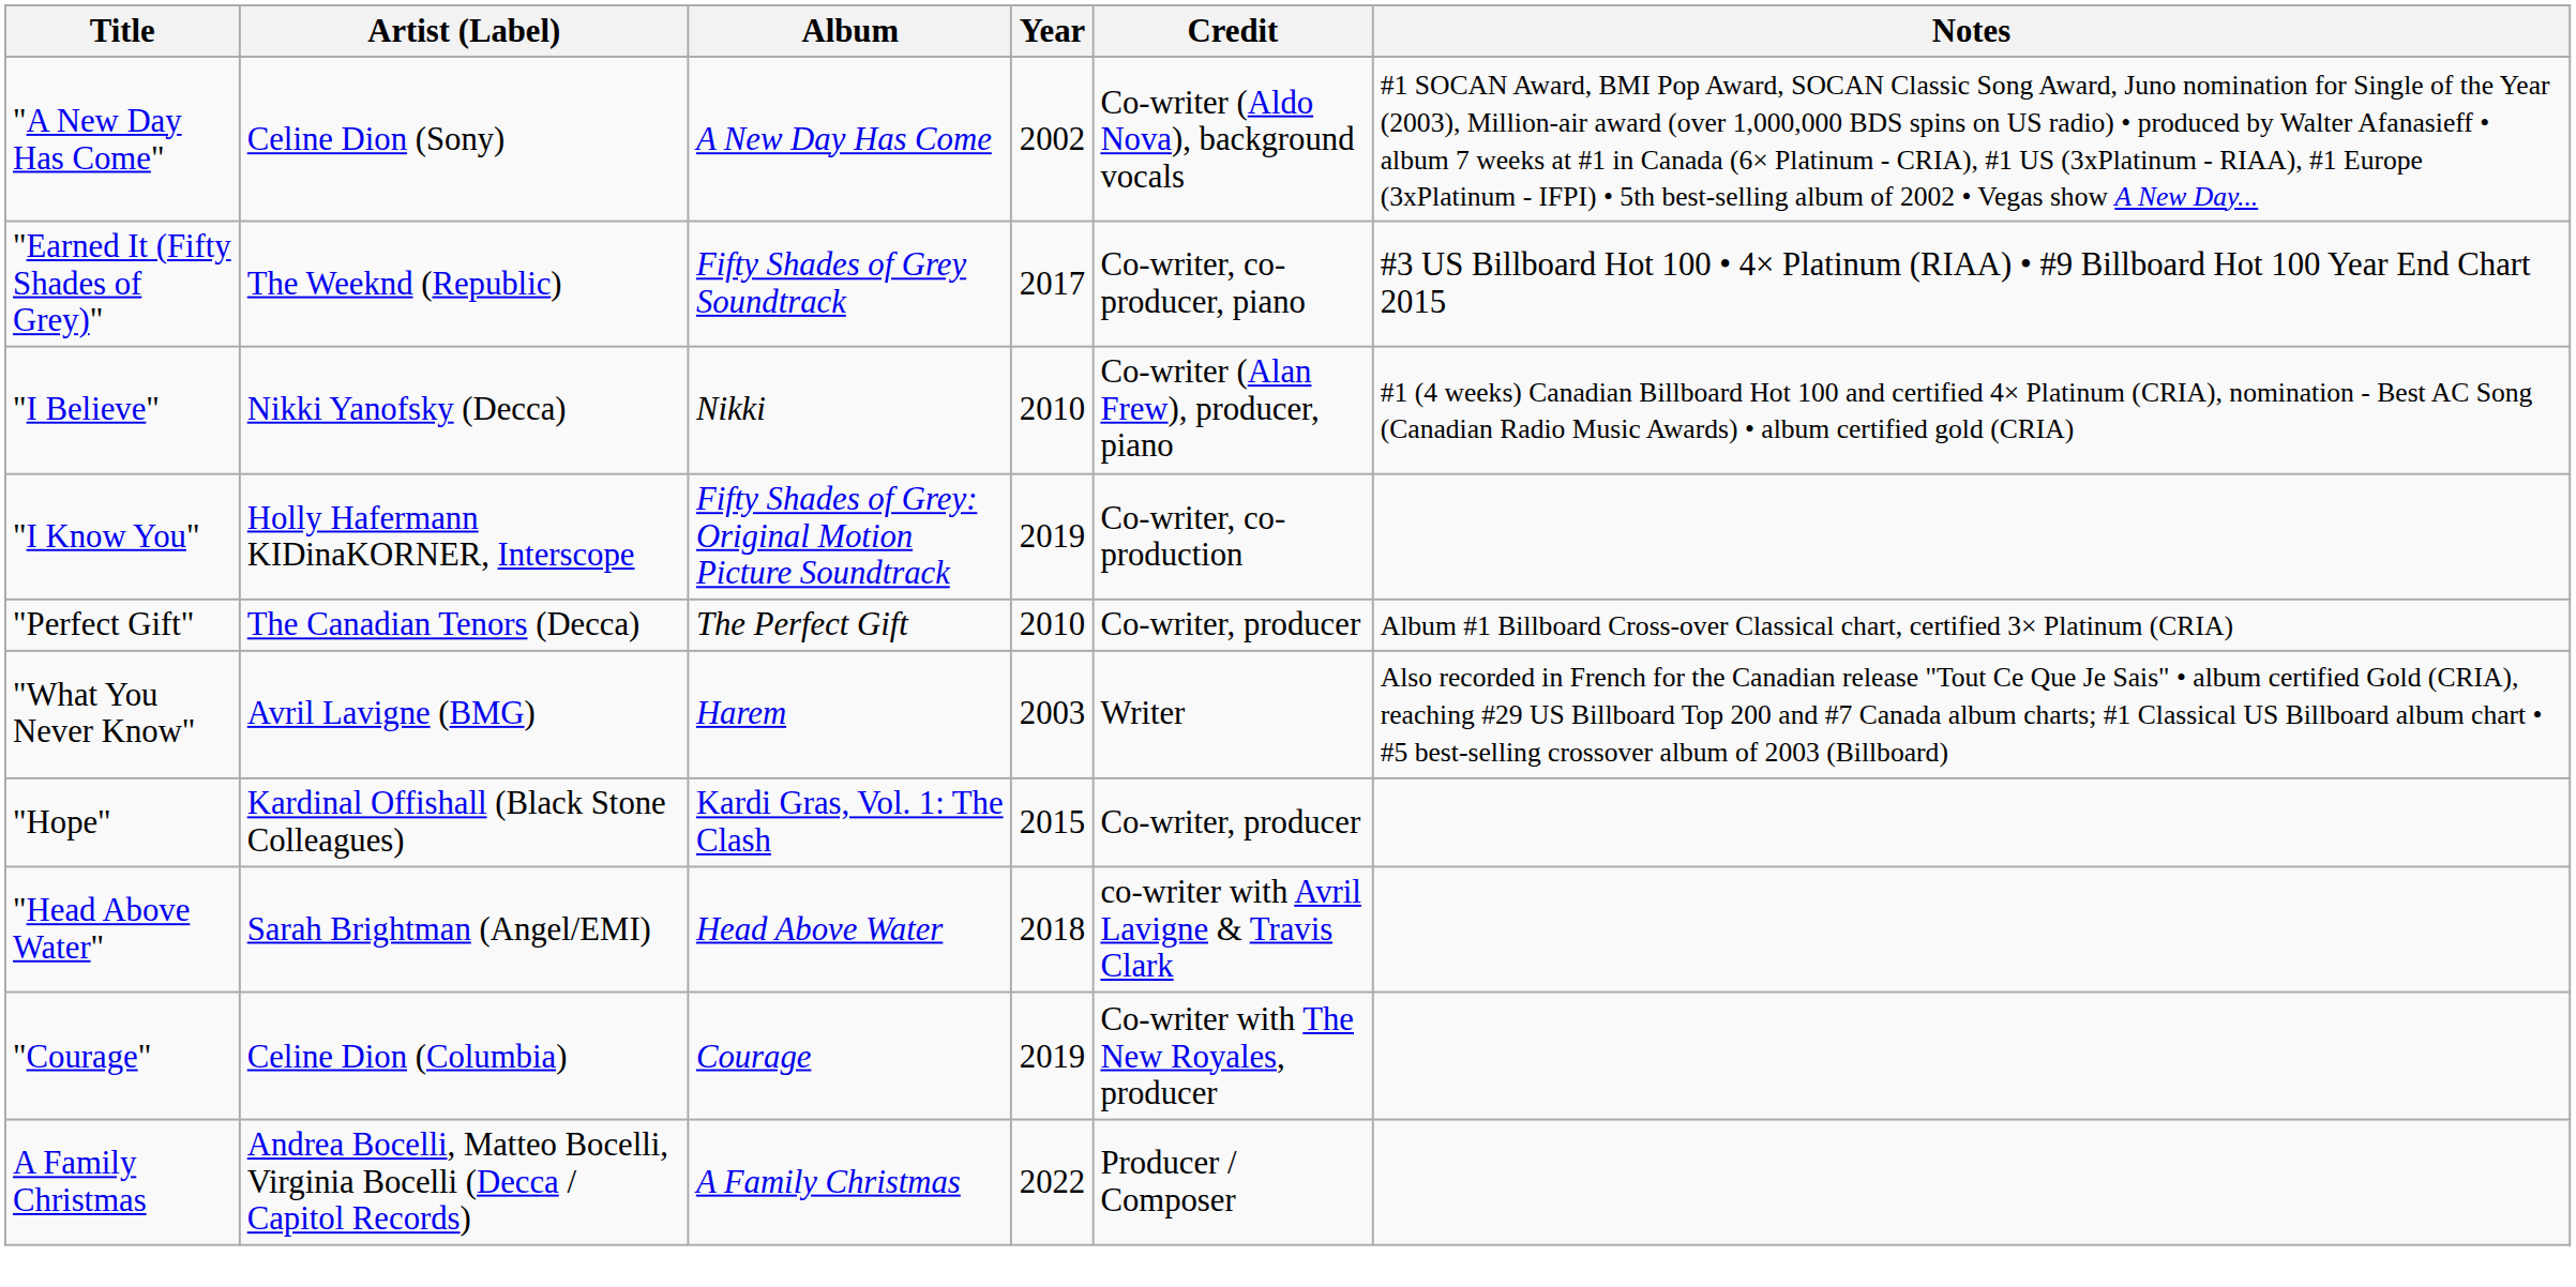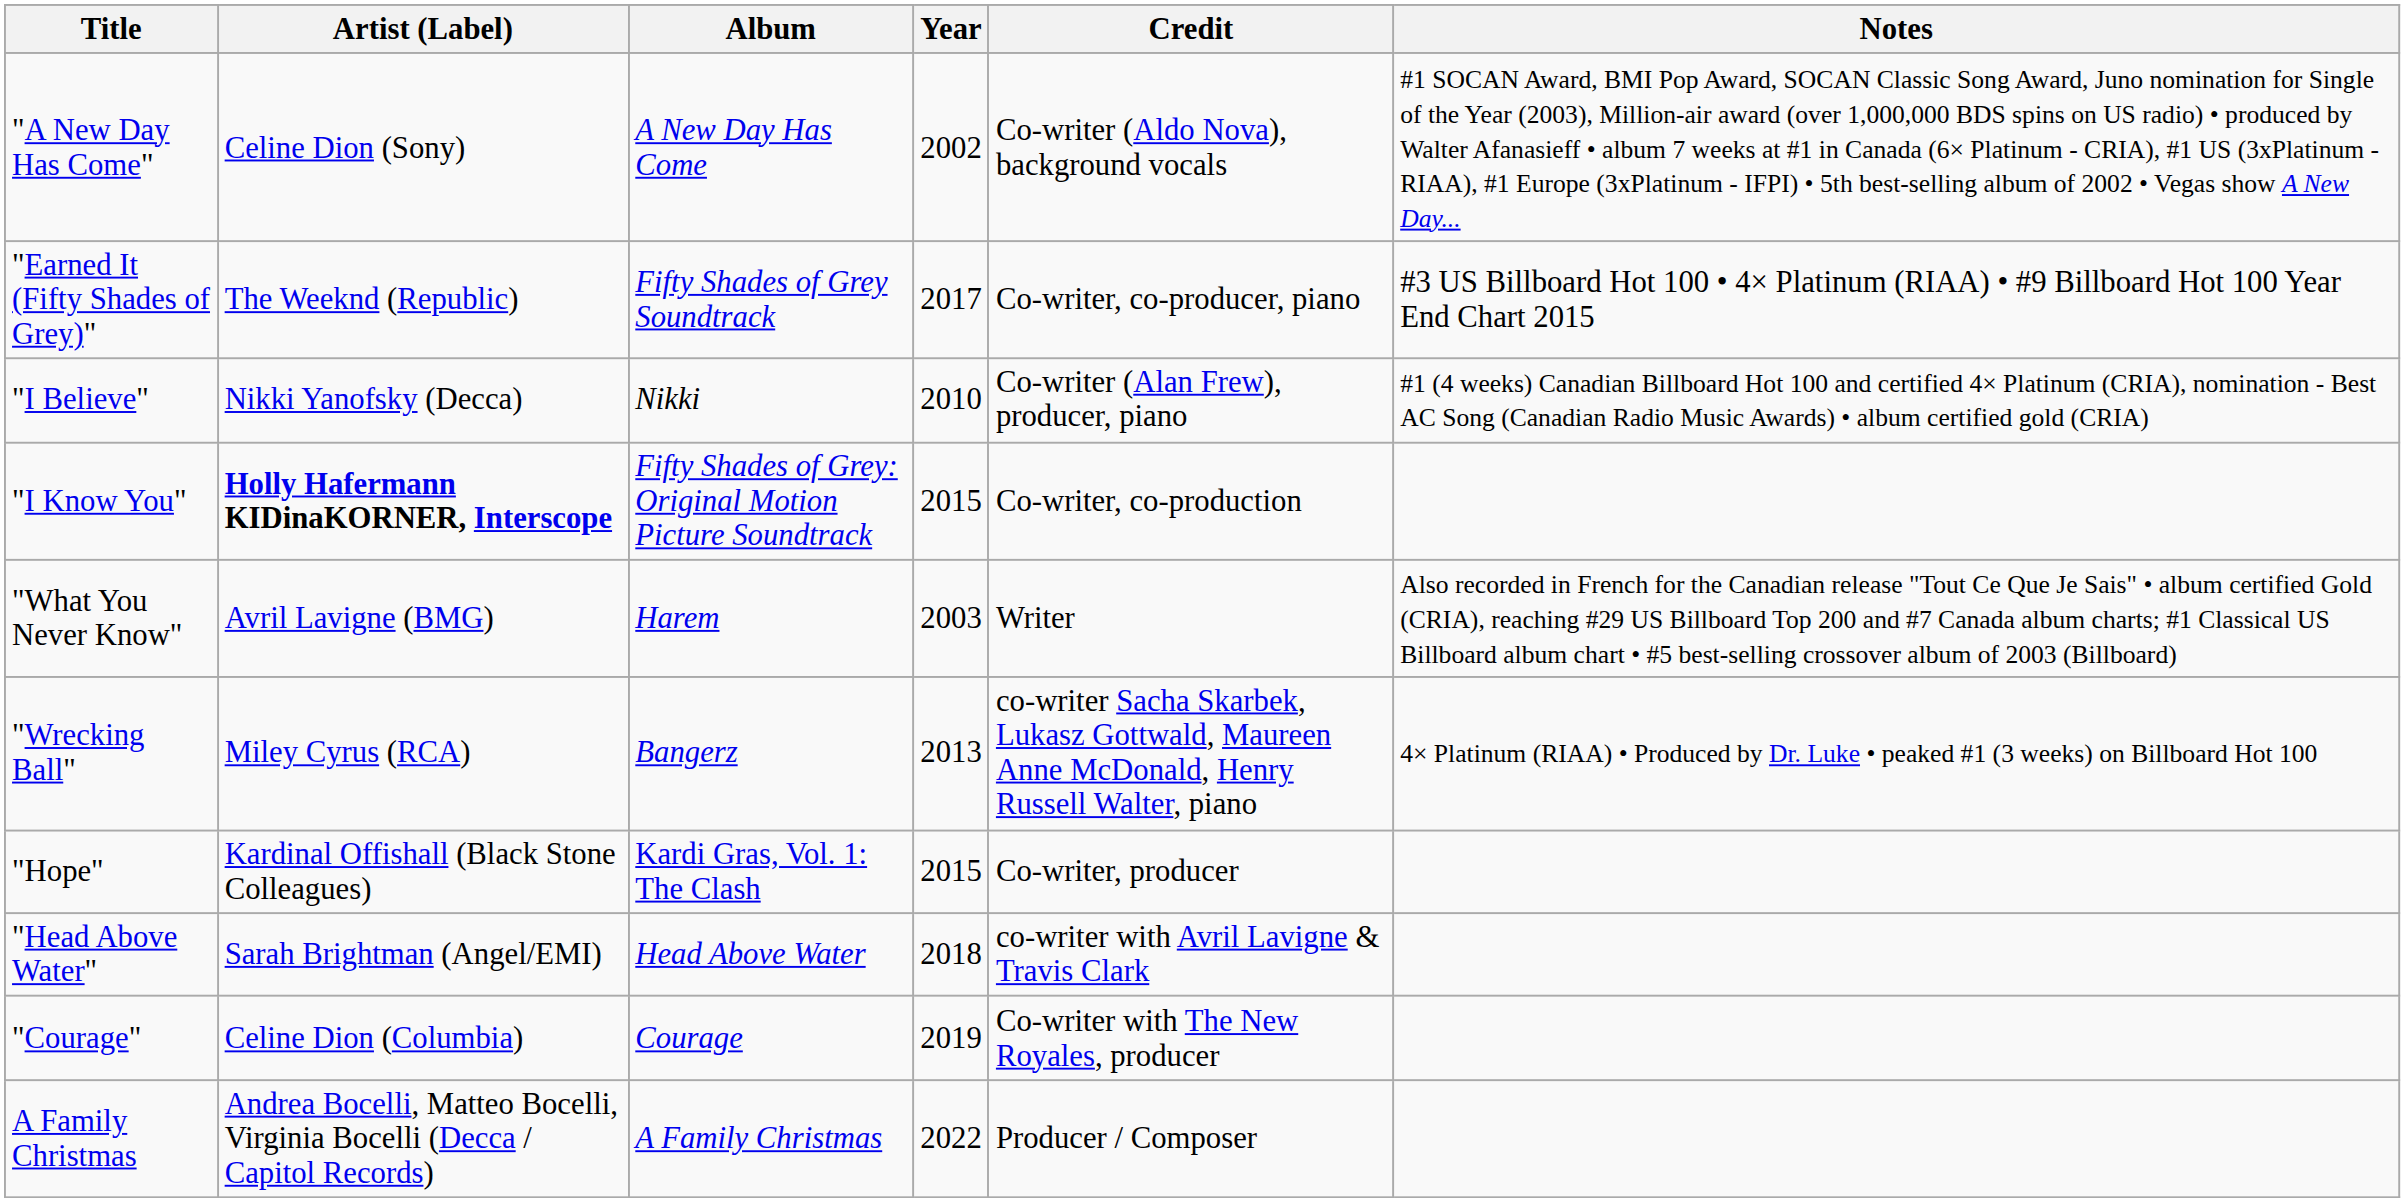 <table class="wikitable sortable">
 <tr>
 <th>Title</th>
 <th>Artist (Label)</th>
 <th>Album</th>
 <th>Year</th>
 <th>Credit</th>
 <th>Notes</th>
 </tr>
 <tr>
 <td>"<a href='#'>A New Day Has Come</a>"</td>
 <td><a href='#'>Celine Dion</a> (Sony)</td>
 <td><em><a href='#'>A New Day Has Come</a></em></td>
 <td>2002</td>
 <td>Co-writer (<a href='#'>Aldo Nova</a>), background vocals</td>
 <td><small>#1 SOCAN Award, BMI Pop Award, SOCAN Classic Song Award, Juno nomination for Single of the Year (2003), Million-air award (over 1,000,000 BDS spins on US radio) • produced by Walter Afanasieff • album 7 weeks at #1 in Canada (6× Platinum - CRIA), #1 US (3xPlatinum - RIAA), #1 Europe (3xPlatinum - IFPI) • 5th best-selling album of 2002 • Vegas show <em><a href='#'>A New Day...</a></em></small></td>
 </tr>
 <tr>
 <td>"<a href='#'>Earned It (Fifty Shades of Grey)</a>"</td>
 <td><a href='#'>The Weeknd</a> (<a href='#'>Republic</a>)</td>
 <td><em><a href='#'>Fifty Shades of Grey Soundtrack</a></em></td>
 <td>2017</td>
 <td>Co-writer, co-producer, piano</td>
 <td>#3 US Billboard Hot 100 • 4× Platinum (RIAA) • #9 Billboard Hot 100 Year End Chart 2015</td>
 </tr>
 <tr>
 <td>"<a href='#'>I Believe</a>"</td>
 <td><a href='#'>Nikki Yanofsky</a> (Decca)</td>
 <td><em>Nikki</em></td>
 <td>2010</td>
 <td>Co-writer (<a href='#'>Alan Frew</a>), producer, piano</td>
 <td><small>#1 (4 weeks) Canadian Billboard Hot 100 and certified 4× Platinum (CRIA), nomination - Best AC Song (Canadian Radio Music Awards) • album certified gold (CRIA)</small></td>
 </tr>
 <tr>
 <td>"<a href='#'>I Know You</a>"</td>
-<td><a href='#'>Holly Hafermann</a> KIDinaKORNER, <a href='#'>Interscope</a></td>
+<td><strong><a href='#'>Holly Hafermann</a> KIDinaKORNER, <a href='#'>Interscope</a></strong></td>
 <td><em><a href='#'>Fifty Shades of Grey: Original Motion Picture Soundtrack</a></em></td>
-<td>2019</td>
+<td>2015</td>
 <td>Co-writer, co-production</td>
 <td></td>
-</tr>
-<tr>
-<td>"Perfect Gift"</td>
-<td><a href='#'>The Canadian Tenors</a> (Decca)</td>
-<td><em>The Perfect Gift</em></td>
-<td>2010</td>
-<td>Co-writer, producer</td>
-<td><small>Album #1 Billboard Cross-over Classical chart, certified 3× Platinum (CRIA)</small></td>
 </tr>
 <tr>
 <td>"What You Never Know"</td>
 <td><a href='#'>Avril Lavigne</a> (<a href='#'>BMG</a>)</td>
 <td><em><a href='#'>Harem</a></em></td>
 <td>2003</td>
 <td>Writer</td>
 <td><small>Also recorded in French for the Canadian release "Tout Ce Que Je Sais" • album certified Gold (CRIA), reaching #29 US Billboard Top 200 and #7 Canada album charts; #1 Classical US Billboard album chart • #5 best-selling crossover album of 2003 (Billboard)</small></td>
+</tr>
+<tr>
+<td>"<a href='#'>Wrecking Ball</a>"</td>
+<td><a href='#'>Miley Cyrus</a> (<a href='#'>RCA</a>)</td>
+<td><a href='#'><em>Bangerz</em></a></td>
+<td>2013</td>
+<td>co-writer <a href='#'>Sacha Skarbek</a>, <a href='#'>Lukasz Gottwald</a>, <a href='#'>Maureen Anne McDonald</a>, <a href='#'>Henry Russell Walter</a>, piano</td>
+<td><small>4× Platinum (RIAA) • Produced by <a href='#'>Dr. Luke</a> • peaked #1 (3 weeks) on Billboard Hot 100</small></td>
 </tr>
 <tr>
 <td>"Hope"</td>
 <td><a href='#'>Kardinal Offishall</a> (Black Stone Colleagues)</td>
 <td><a href='#'>Kardi Gras, Vol. 1: The Clash</a></td>
 <td>2015</td>
 <td>Co-writer, producer</td>
 <td></td>
 </tr>
 <tr>
 <td>"<a href='#'>Head Above Water</a>"</td>
 <td><a href='#'>Sarah Brightman</a> (Angel/EMI)</td>
 <td><a href='#'><em>Head Above Water</em></a></td>
 <td>2018</td>
 <td>co-writer with <a href='#'>Avril Lavigne</a> & <a href='#'>Travis Clark</a></td>
 <td></td>
 </tr>
 <tr>
 <td>"<a href='#'>Courage</a>"</td>
 <td><a href='#'>Celine Dion</a> (<a href='#'>Columbia</a>)</td>
 <td><em><a href='#'>Courage</a></em></td>
 <td>2019</td>
 <td>Co-writer with <a href='#'>The New Royales</a>, producer</td>
 <td></td>
 </tr>
 <tr>
 <td><a href='#'>A Family Christmas</a></td>
 <td><a href='#'>Andrea Bocelli</a>, Matteo Bocelli, Virginia Bocelli (<a href='#'>Decca</a> / <a href='#'>Capitol Records</a>)</td>
 <td><em><a href='#'>A Family Christmas</a></em></td>
 <td>2022</td>
 <td>Producer / Composer</td>
 <td></td>
 </tr>
 </table>
